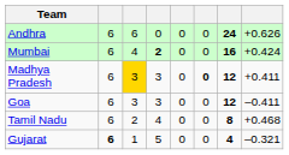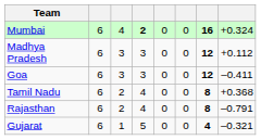 <table class="wikitable" style="text-align:center">
 <tr>
 <th style="width:120px">Team</th>
 <th style="width:25px"></th>
 <th style="width:25px"></th>
 <th style="width:25px"></th>
 <th style="width:25px"></th>
 <th style="width:25px"></th>
 <th style="width:25px"></th>
 <th style="width:40px;"></th>
 </tr>
 <tr style="background:#cfc;">
-<td style="text-align:left"><a href='#'>Andhra</a></td>
-<td>6</td>
-<td>6</td>
-<td>0</td>
-<td>0</td>
-<td>0</td>
-<td><strong>24</strong></td>
-<td>+0.626</td>
-</tr>
-<tr style="background:#cfc;">
 <td style="text-align:left"><a href='#'>Mumbai</a></td>
 <td>6</td>
 <td>4</td>
 <td><strong>2</strong></td>
 <td>0</td>
 <td>0</td>
 <td><strong>16</strong></td>
-<td>+0.424</td>
+<td>+0.324</td>
 </tr>
 <tr>
 <td style="text-align:left"><a href='#'>Madhya Pradesh</a></td>
 <td>6</td>
-<td style="background: gold;">3</td>
+<td>3</td>
 <td>3</td>
 <td>0</td>
-<td><strong>0</strong></td>
+<td>0</td>
 <td><strong>12</strong></td>
-<td>+0.411</td>
+<td>+0.112</td>
 </tr>
 <tr>
 <td style="text-align:left"><a href='#'>Goa</a></td>
 <td>6</td>
 <td>3</td>
 <td>3</td>
 <td>0</td>
 <td>0</td>
 <td><strong>12</strong></td>
 <td>–0.411</td>
 </tr>
 <tr>
 <td style="text-align:left"><a href='#'>Tamil Nadu</a></td>
 <td>6</td>
 <td>2</td>
 <td>4</td>
 <td>0</td>
 <td>0</td>
 <td><strong>8</strong></td>
-<td>+0.468</td>
+<td>+0.368</td>
+</tr>
+<tr>
+<td style="text-align:left"><a href='#'>Rajasthan</a></td>
+<td>6</td>
+<td>2</td>
+<td>4</td>
+<td>0</td>
+<td>0</td>
+<td><strong>8</strong></td>
+<td>–0.791</td>
 </tr>
 <tr>
 <td style="text-align:left"><a href='#'>Gujarat</a></td>
-<td><strong>6</strong></td>
+<td>6</td>
 <td>1</td>
 <td>5</td>
 <td>0</td>
 <td>0</td>
 <td><strong>4</strong></td>
 <td>–0.321</td>
 </tr>
 </table>
